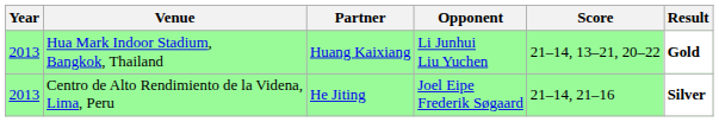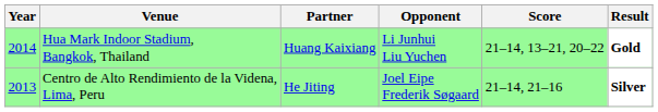 <table class="sortable wikitable" style="font-size: 90%">
 <tr>
 <th>Year</th>
 <th>Venue</th>
 <th>Partner</th>
 <th>Opponent</th>
 <th>Score</th>
 <th>Result</th>
 </tr>
 <tr style="background:#98FB98">
-<td align="center"><a href='#'>2013</a></td>
+<td align="center"><a href='#'>2014</a></td>
 <td align="left"><a href='#'>Hua Mark Indoor Stadium</a>,<br><a href='#'>Bangkok</a>, Thailand</td>
 <td align="left"> <a href='#'>Huang Kaixiang</a></td>
 <td align="left"> <a href='#'>Li Junhui</a><br> <a href='#'>Liu Yuchen</a></td>
 <td align="left">21–14, 13–21, 20–22</td>
 <td style="text-align:left; background:white"> <strong>Gold</strong></td>
 </tr>
 <tr style="background:#98FB98">
 <td align="center"><a href='#'>2013</a></td>
 <td align="left">Centro de Alto Rendimiento de la Videna,<br><a href='#'>Lima</a>, Peru</td>
 <td align="left"> <a href='#'>He Jiting</a></td>
 <td align="left"> <a href='#'>Joel Eipe</a><br> <a href='#'>Frederik Søgaard</a></td>
 <td align="left">21–14, 21–16</td>
 <td style="text-align:left; background:white"> <strong>Silver</strong></td>
 </tr>
 </table>
